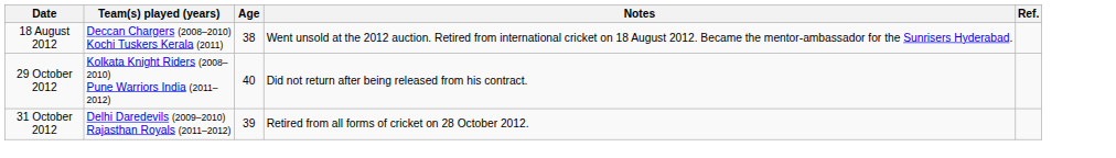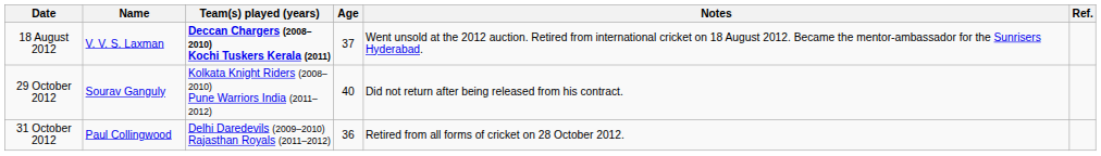 <table class="wikitable">
 <tr>
 <th style="width:105px">Date</th>
+<th style="width:140px">Name</th>
 <th style="width:205px">Team(s) played (years)</th>
 <th style="width:35px">Age</th>
 <th>Notes</th>
 <th>Ref.</th>
 </tr>
 <tr>
 <td align=center>18 August 2012</td>
-<td><a href='#'>Deccan Chargers</a> <small>(2008–2010)</small><br><a href='#'>Kochi Tuskers Kerala</a> <small>(2011)</small></td>
-<td align=center>38</td>
+<td> <a href='#'>V. V. S. Laxman</a></td>
+<td><strong><a href='#'>Deccan Chargers</a> <small>(2008–2010)</small><br><a href='#'>Kochi Tuskers Kerala</a> <small>(2011)</small></strong></td>
+<td align=center>37</td>
 <td>Went unsold at the 2012 auction. Retired from international cricket on 18 August 2012. Became the mentor-ambassador for the <a href='#'>Sunrisers Hyderabad</a>.</td>
 <td align=center></td>
 </tr>
 <tr>
 <td align=center>29 October 2012</td>
+<td> <a href='#'>Sourav Ganguly</a></td>
 <td><a href='#'>Kolkata Knight Riders</a> <small>(2008–2010)</small><br><a href='#'>Pune Warriors India</a> <small>(2011–2012)</small></td>
 <td align=center>40</td>
 <td>Did not return after being released from his contract.</td>
 <td align=center></td>
 </tr>
 <tr>
 <td align=center>31 October 2012</td>
+<td> <a href='#'>Paul Collingwood</a></td>
 <td><a href='#'>Delhi Daredevils</a> <small>(2009–2010)</small><br><a href='#'>Rajasthan Royals</a> <small>(2011–2012)</small></td>
-<td align=center>39</td>
+<td align=center>36</td>
 <td>Retired from all forms of cricket on 28 October 2012.</td>
 <td align=center></td>
 </tr>
 </table>
